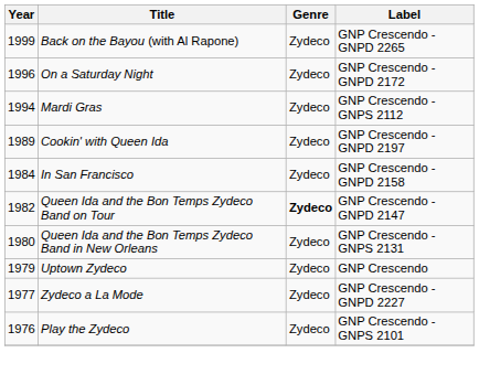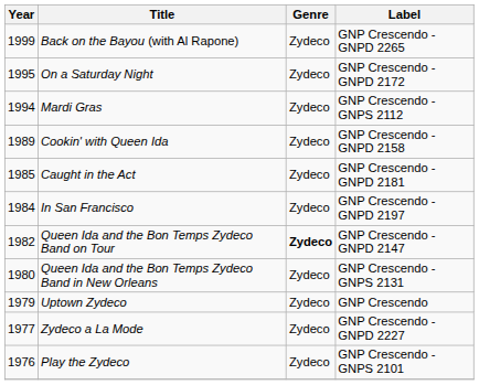 <table class="wikitable">
 <tr>
 <th>Year</th>
 <th>Title</th>
 <th>Genre</th>
 <th>Label</th>
 </tr>
 <tr>
 <td>1999</td>
 <td><em>Back on the Bayou</em> (with Al Rapone)</td>
 <td>Zydeco</td>
 <td>GNP Crescendo - GNPD 2265</td>
 </tr>
 <tr>
-<td>1996</td>
+<td>1995</td>
 <td><em>On a Saturday Night</em></td>
 <td>Zydeco</td>
 <td>GNP Crescendo - GNPD 2172</td>
 </tr>
 <tr>
 <td>1994</td>
 <td><em>Mardi Gras</em></td>
 <td>Zydeco</td>
 <td>GNP Crescendo - GNPS 2112</td>
 </tr>
 <tr>
 <td>1989</td>
 <td><em>Cookin' with Queen Ida</em></td>
 <td>Zydeco</td>
-<td>GNP Crescendo - GNPD 2197</td>
+<td>GNP Crescendo - GNPD 2158</td>
+</tr>
+<tr>
+<td>1985</td>
+<td><em>Caught in the Act</em></td>
+<td>Zydeco</td>
+<td>GNP Crescendo - GNPD 2181</td>
 </tr>
 <tr>
 <td>1984</td>
 <td><em>In San Francisco</em></td>
 <td>Zydeco</td>
-<td>GNP Crescendo - GNPD 2158</td>
+<td>GNP Crescendo - GNPD 2197</td>
 </tr>
 <tr>
 <td>1982</td>
 <td><em>Queen Ida and the Bon Temps Zydeco Band on Tour</em></td>
 <td><strong>Zydeco</strong></td>
 <td>GNP Crescendo - GNPD 2147</td>
 </tr>
 <tr>
 <td>1980</td>
 <td><em>Queen Ida and the Bon Temps Zydeco Band in New Orleans</em></td>
 <td>Zydeco</td>
 <td>GNP Crescendo - GNPS 2131</td>
 </tr>
 <tr>
 <td>1979</td>
 <td><em>Uptown Zydeco</em></td>
 <td>Zydeco</td>
 <td>GNP Crescendo</td>
 </tr>
 <tr>
 <td>1977</td>
 <td><em>Zydeco a La Mode</em></td>
 <td>Zydeco</td>
 <td>GNP Crescendo - GNPD 2227</td>
 </tr>
 <tr>
 <td>1976</td>
 <td><em>Play the Zydeco</em></td>
 <td>Zydeco</td>
 <td>GNP Crescendo - GNPS 2101</td>
 </tr>
 <tr>
 </tr>
 </table>
